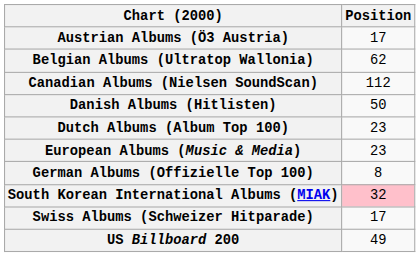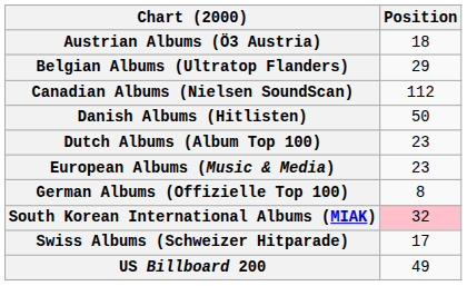 <table class="wikitable plainrowheaders sortable">
 <tr>
 <th scope="col">Chart (2000)</th>
 <th scope="col">Position</th>
 </tr>
 <tr>
 <th scope="row">Austrian Albums (Ö3 Austria)</th>
-<td align="center">17</td>
+<td align="center">18</td>
 </tr>
 <tr>
-<th scope="row">Belgian Albums (Ultratop Wallonia)</th>
-<td align="center">62</td>
+<th scope="row">Belgian Albums (Ultratop Flanders)</th>
+<td align="center">29</td>
 </tr>
 <tr>
 <th scope="row">Canadian Albums (Nielsen SoundScan)</th>
 <td align="center">112</td>
 </tr>
 <tr>
 <th scope="row">Danish Albums (Hitlisten)</th>
 <td align="center">50</td>
 </tr>
 <tr>
 <th scope="row">Dutch Albums (Album Top 100)</th>
 <td align="center">23</td>
 </tr>
 <tr>
 <th scope="row">European Albums (<em>Music & Media</em>)</th>
 <td align="center">23</td>
 </tr>
 <tr>
 <th scope="row">German Albums (Offizielle Top 100)</th>
 <td align="center">8</td>
 </tr>
 <tr>
 <th scope="row">South Korean International Albums (<a href='#'>MIAK</a>)</th>
 <td align="center" style="background: pink;">32</td>
 </tr>
 <tr>
 <th scope="row">Swiss Albums (Schweizer Hitparade)</th>
 <td align="center">17</td>
 </tr>
 <tr>
 <th scope="row">US <em>Billboard</em> 200</th>
 <td align="center">49</td>
 </tr>
 </table>
